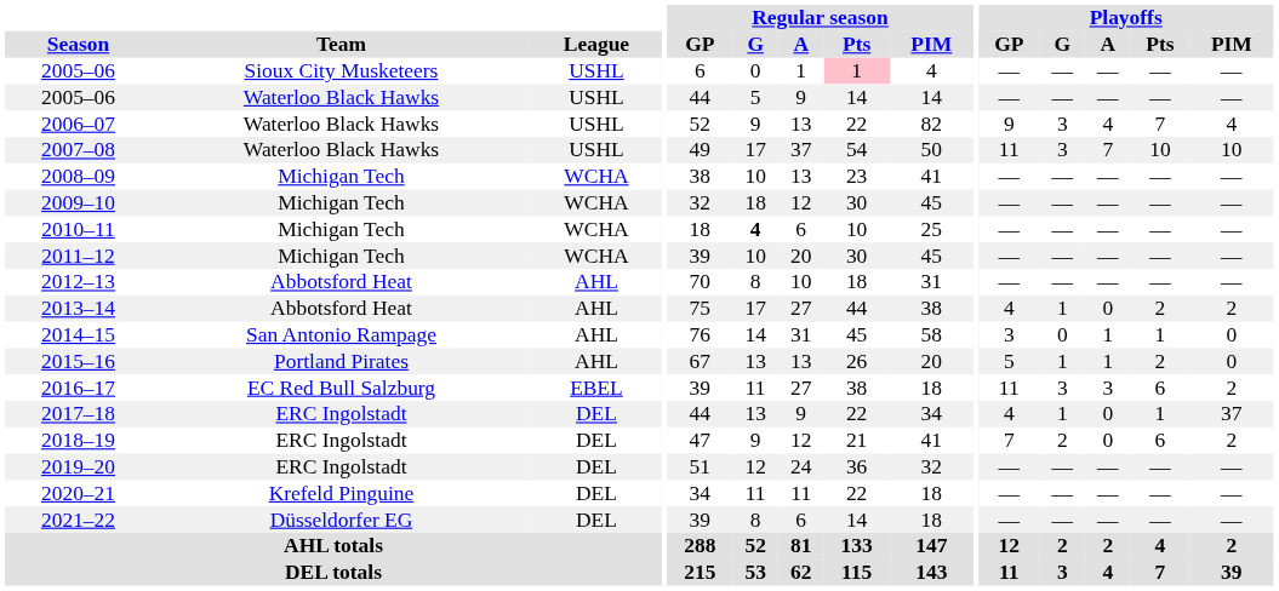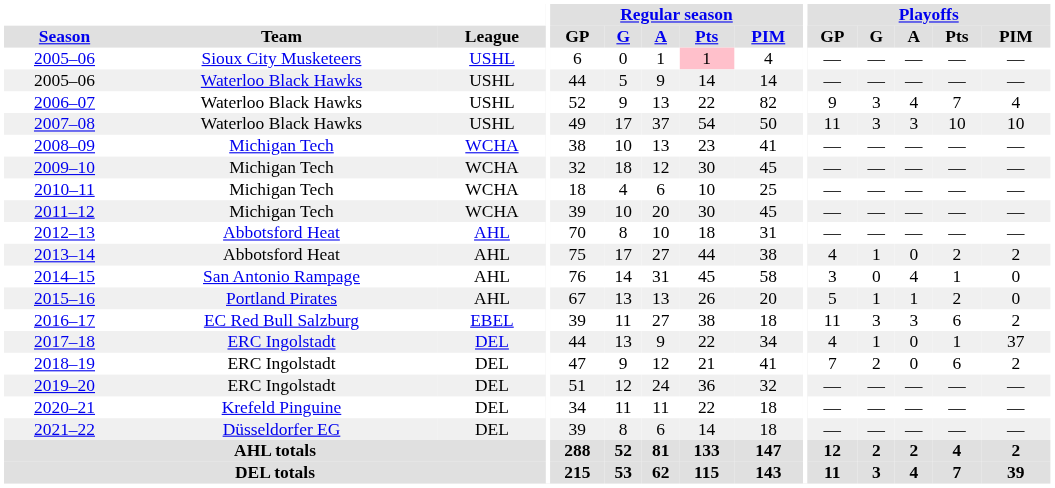 <table border="0" cellpadding="1" cellspacing="0" style="text-align:center; width:60em">
 <tr bgcolor="#e0e0e0">
 <th colspan="3"  bgcolor="#ffffff"></th>
 <th rowspan="99" bgcolor="#ffffff"></th>
 <th colspan="5"><a href='#'>Regular season</a></th>
 <th rowspan="99" bgcolor="#ffffff"></th>
 <th colspan="5"><a href='#'>Playoffs</a></th>
 </tr>
 <tr bgcolor="#e0e0e0">
 <th><a href='#'>Season</a></th>
 <th>Team</th>
 <th>League</th>
 <th>GP</th>
 <th><a href='#'>G</a></th>
 <th><a href='#'>A</a></th>
 <th><a href='#'>Pts</a></th>
 <th><a href='#'>PIM</a></th>
 <th>GP</th>
 <th>G</th>
 <th>A</th>
 <th>Pts</th>
 <th>PIM</th>
 </tr>
 <tr ALIGN="center">
 <td><a href='#'>2005–06</a></td>
 <td><a href='#'>Sioux City Musketeers</a></td>
 <td><a href='#'>USHL</a></td>
 <td>6</td>
 <td>0</td>
 <td>1</td>
 <td style="background: pink;">1</td>
 <td>4</td>
 <td>—</td>
 <td>—</td>
 <td>—</td>
 <td>—</td>
 <td>—</td>
 </tr>
 <tr ALIGN="center" bgcolor="#f0f0f0">
 <td>2005–06</td>
 <td><a href='#'>Waterloo Black Hawks</a></td>
 <td>USHL</td>
 <td>44</td>
 <td>5</td>
 <td>9</td>
 <td>14</td>
 <td>14</td>
 <td>—</td>
 <td>—</td>
 <td>—</td>
 <td>—</td>
 <td>—</td>
 </tr>
 <tr ALIGN="center">
 <td><a href='#'>2006–07</a></td>
 <td>Waterloo Black Hawks</td>
 <td>USHL</td>
 <td>52</td>
 <td>9</td>
 <td>13</td>
 <td>22</td>
 <td>82</td>
 <td>9</td>
 <td>3</td>
 <td>4</td>
 <td>7</td>
 <td>4</td>
 </tr>
 <tr ALIGN="center" bgcolor="#f0f0f0">
 <td><a href='#'>2007–08</a></td>
 <td>Waterloo Black Hawks</td>
 <td>USHL</td>
 <td>49</td>
 <td>17</td>
 <td>37</td>
 <td>54</td>
 <td>50</td>
 <td>11</td>
 <td>3</td>
-<td>7</td>
+<td>3</td>
 <td>10</td>
 <td>10</td>
 </tr>
 <tr ALIGN="center">
 <td><a href='#'>2008–09</a></td>
 <td><a href='#'>Michigan Tech</a></td>
 <td><a href='#'>WCHA</a></td>
 <td>38</td>
 <td>10</td>
 <td>13</td>
 <td>23</td>
 <td>41</td>
 <td>—</td>
 <td>—</td>
 <td>—</td>
 <td>—</td>
 <td>—</td>
 </tr>
 <tr ALIGN="center" bgcolor="#f0f0f0">
 <td><a href='#'>2009–10</a></td>
 <td>Michigan Tech</td>
 <td>WCHA</td>
 <td>32</td>
 <td>18</td>
 <td>12</td>
 <td>30</td>
 <td>45</td>
 <td>—</td>
 <td>—</td>
 <td>—</td>
 <td>—</td>
 <td>—</td>
 </tr>
 <tr ALIGN="center">
 <td><a href='#'>2010–11</a></td>
 <td>Michigan Tech</td>
 <td>WCHA</td>
 <td>18</td>
-<td><strong>4</strong></td>
+<td>4</td>
 <td>6</td>
 <td>10</td>
 <td>25</td>
 <td>—</td>
 <td>—</td>
 <td>—</td>
 <td>—</td>
 <td>—</td>
 </tr>
 <tr ALIGN="center" bgcolor="#f0f0f0">
 <td><a href='#'>2011–12</a></td>
 <td>Michigan Tech</td>
 <td>WCHA</td>
 <td>39</td>
 <td>10</td>
 <td>20</td>
 <td>30</td>
 <td>45</td>
 <td>—</td>
 <td>—</td>
 <td>—</td>
 <td>—</td>
 <td>—</td>
 </tr>
 <tr ALIGN="center">
 <td><a href='#'>2012–13</a></td>
 <td><a href='#'>Abbotsford Heat</a></td>
 <td><a href='#'>AHL</a></td>
 <td>70</td>
 <td>8</td>
 <td>10</td>
 <td>18</td>
 <td>31</td>
 <td>—</td>
 <td>—</td>
 <td>—</td>
 <td>—</td>
 <td>—</td>
 </tr>
 <tr ALIGN="center" bgcolor="#f0f0f0">
 <td><a href='#'>2013–14</a></td>
 <td>Abbotsford Heat</td>
 <td>AHL</td>
 <td>75</td>
 <td>17</td>
 <td>27</td>
 <td>44</td>
 <td>38</td>
 <td>4</td>
 <td>1</td>
 <td>0</td>
 <td>2</td>
 <td>2</td>
 </tr>
 <tr ALIGN="center">
 <td><a href='#'>2014–15</a></td>
 <td><a href='#'>San Antonio Rampage</a></td>
 <td>AHL</td>
 <td>76</td>
 <td>14</td>
 <td>31</td>
 <td>45</td>
 <td>58</td>
 <td>3</td>
 <td>0</td>
-<td>1</td>
+<td>4</td>
 <td>1</td>
 <td>0</td>
 </tr>
 <tr ALIGN="center" bgcolor="#f0f0f0">
 <td><a href='#'>2015–16</a></td>
 <td><a href='#'>Portland Pirates</a></td>
 <td>AHL</td>
 <td>67</td>
 <td>13</td>
 <td>13</td>
 <td>26</td>
 <td>20</td>
 <td>5</td>
 <td>1</td>
 <td>1</td>
 <td>2</td>
 <td>0</td>
 </tr>
 <tr ALIGN="center">
 <td><a href='#'>2016–17</a></td>
 <td><a href='#'>EC Red Bull Salzburg</a></td>
 <td><a href='#'>EBEL</a></td>
 <td>39</td>
 <td>11</td>
 <td>27</td>
 <td>38</td>
 <td>18</td>
 <td>11</td>
 <td>3</td>
 <td>3</td>
 <td>6</td>
 <td>2</td>
 </tr>
 <tr ALIGN="center" bgcolor="#f0f0f0">
 <td><a href='#'>2017–18</a></td>
 <td><a href='#'>ERC Ingolstadt</a></td>
 <td><a href='#'>DEL</a></td>
 <td>44</td>
 <td>13</td>
 <td>9</td>
 <td>22</td>
 <td>34</td>
 <td>4</td>
 <td>1</td>
 <td>0</td>
 <td>1</td>
 <td>37</td>
 </tr>
 <tr ALIGN="center">
 <td><a href='#'>2018–19</a></td>
 <td>ERC Ingolstadt</td>
 <td>DEL</td>
 <td>47</td>
 <td>9</td>
 <td>12</td>
 <td>21</td>
 <td>41</td>
 <td>7</td>
 <td>2</td>
 <td>0</td>
 <td>6</td>
 <td>2</td>
 </tr>
 <tr ALIGN="center" bgcolor="#f0f0f0">
 <td><a href='#'>2019–20</a></td>
 <td>ERC Ingolstadt</td>
 <td>DEL</td>
 <td>51</td>
 <td>12</td>
 <td>24</td>
 <td>36</td>
 <td>32</td>
 <td>—</td>
 <td>—</td>
 <td>—</td>
 <td>—</td>
 <td>—</td>
 </tr>
 <tr ALIGN="center">
 <td><a href='#'>2020–21</a></td>
 <td><a href='#'>Krefeld Pinguine</a></td>
 <td>DEL</td>
 <td>34</td>
 <td>11</td>
 <td>11</td>
 <td>22</td>
 <td>18</td>
 <td>—</td>
 <td>—</td>
 <td>—</td>
 <td>—</td>
 <td>—</td>
 </tr>
 <tr ALIGN="center" bgcolor="#f0f0f0">
 <td><a href='#'>2021–22</a></td>
 <td><a href='#'>Düsseldorfer EG</a></td>
 <td>DEL</td>
 <td>39</td>
 <td>8</td>
 <td>6</td>
 <td>14</td>
 <td>18</td>
 <td>—</td>
 <td>—</td>
 <td>—</td>
 <td>—</td>
 <td>—</td>
 </tr>
 <tr bgcolor="#e0e0e0">
 <th colspan="3">AHL totals</th>
 <th>288</th>
 <th>52</th>
 <th>81</th>
 <th>133</th>
 <th>147</th>
 <th>12</th>
 <th>2</th>
 <th>2</th>
 <th>4</th>
 <th>2</th>
 </tr>
 <tr bgcolor="#e0e0e0">
 <th colspan="3">DEL totals</th>
 <th>215</th>
 <th>53</th>
 <th>62</th>
 <th>115</th>
 <th>143</th>
 <th>11</th>
 <th>3</th>
 <th>4</th>
 <th>7</th>
 <th>39</th>
 </tr>
 </table>
